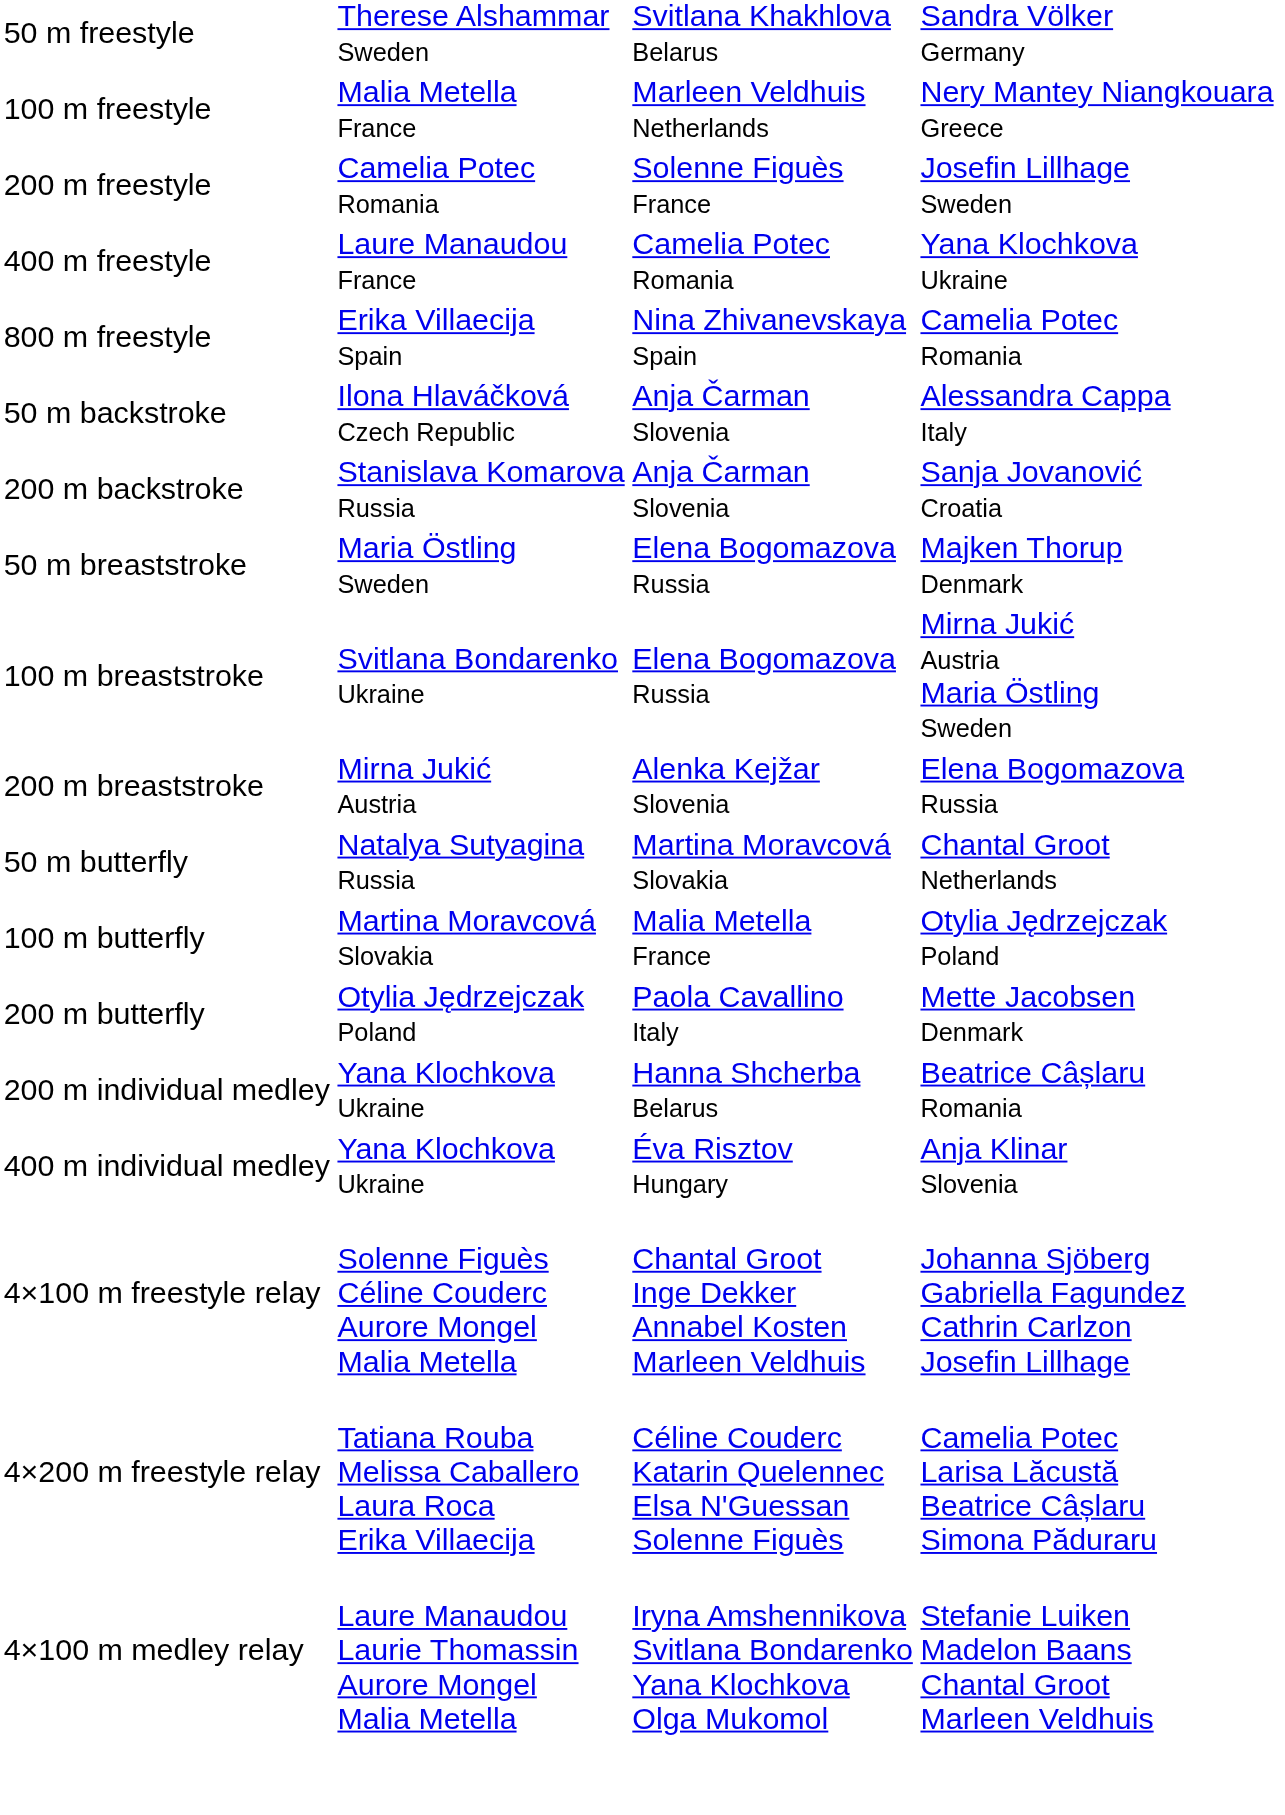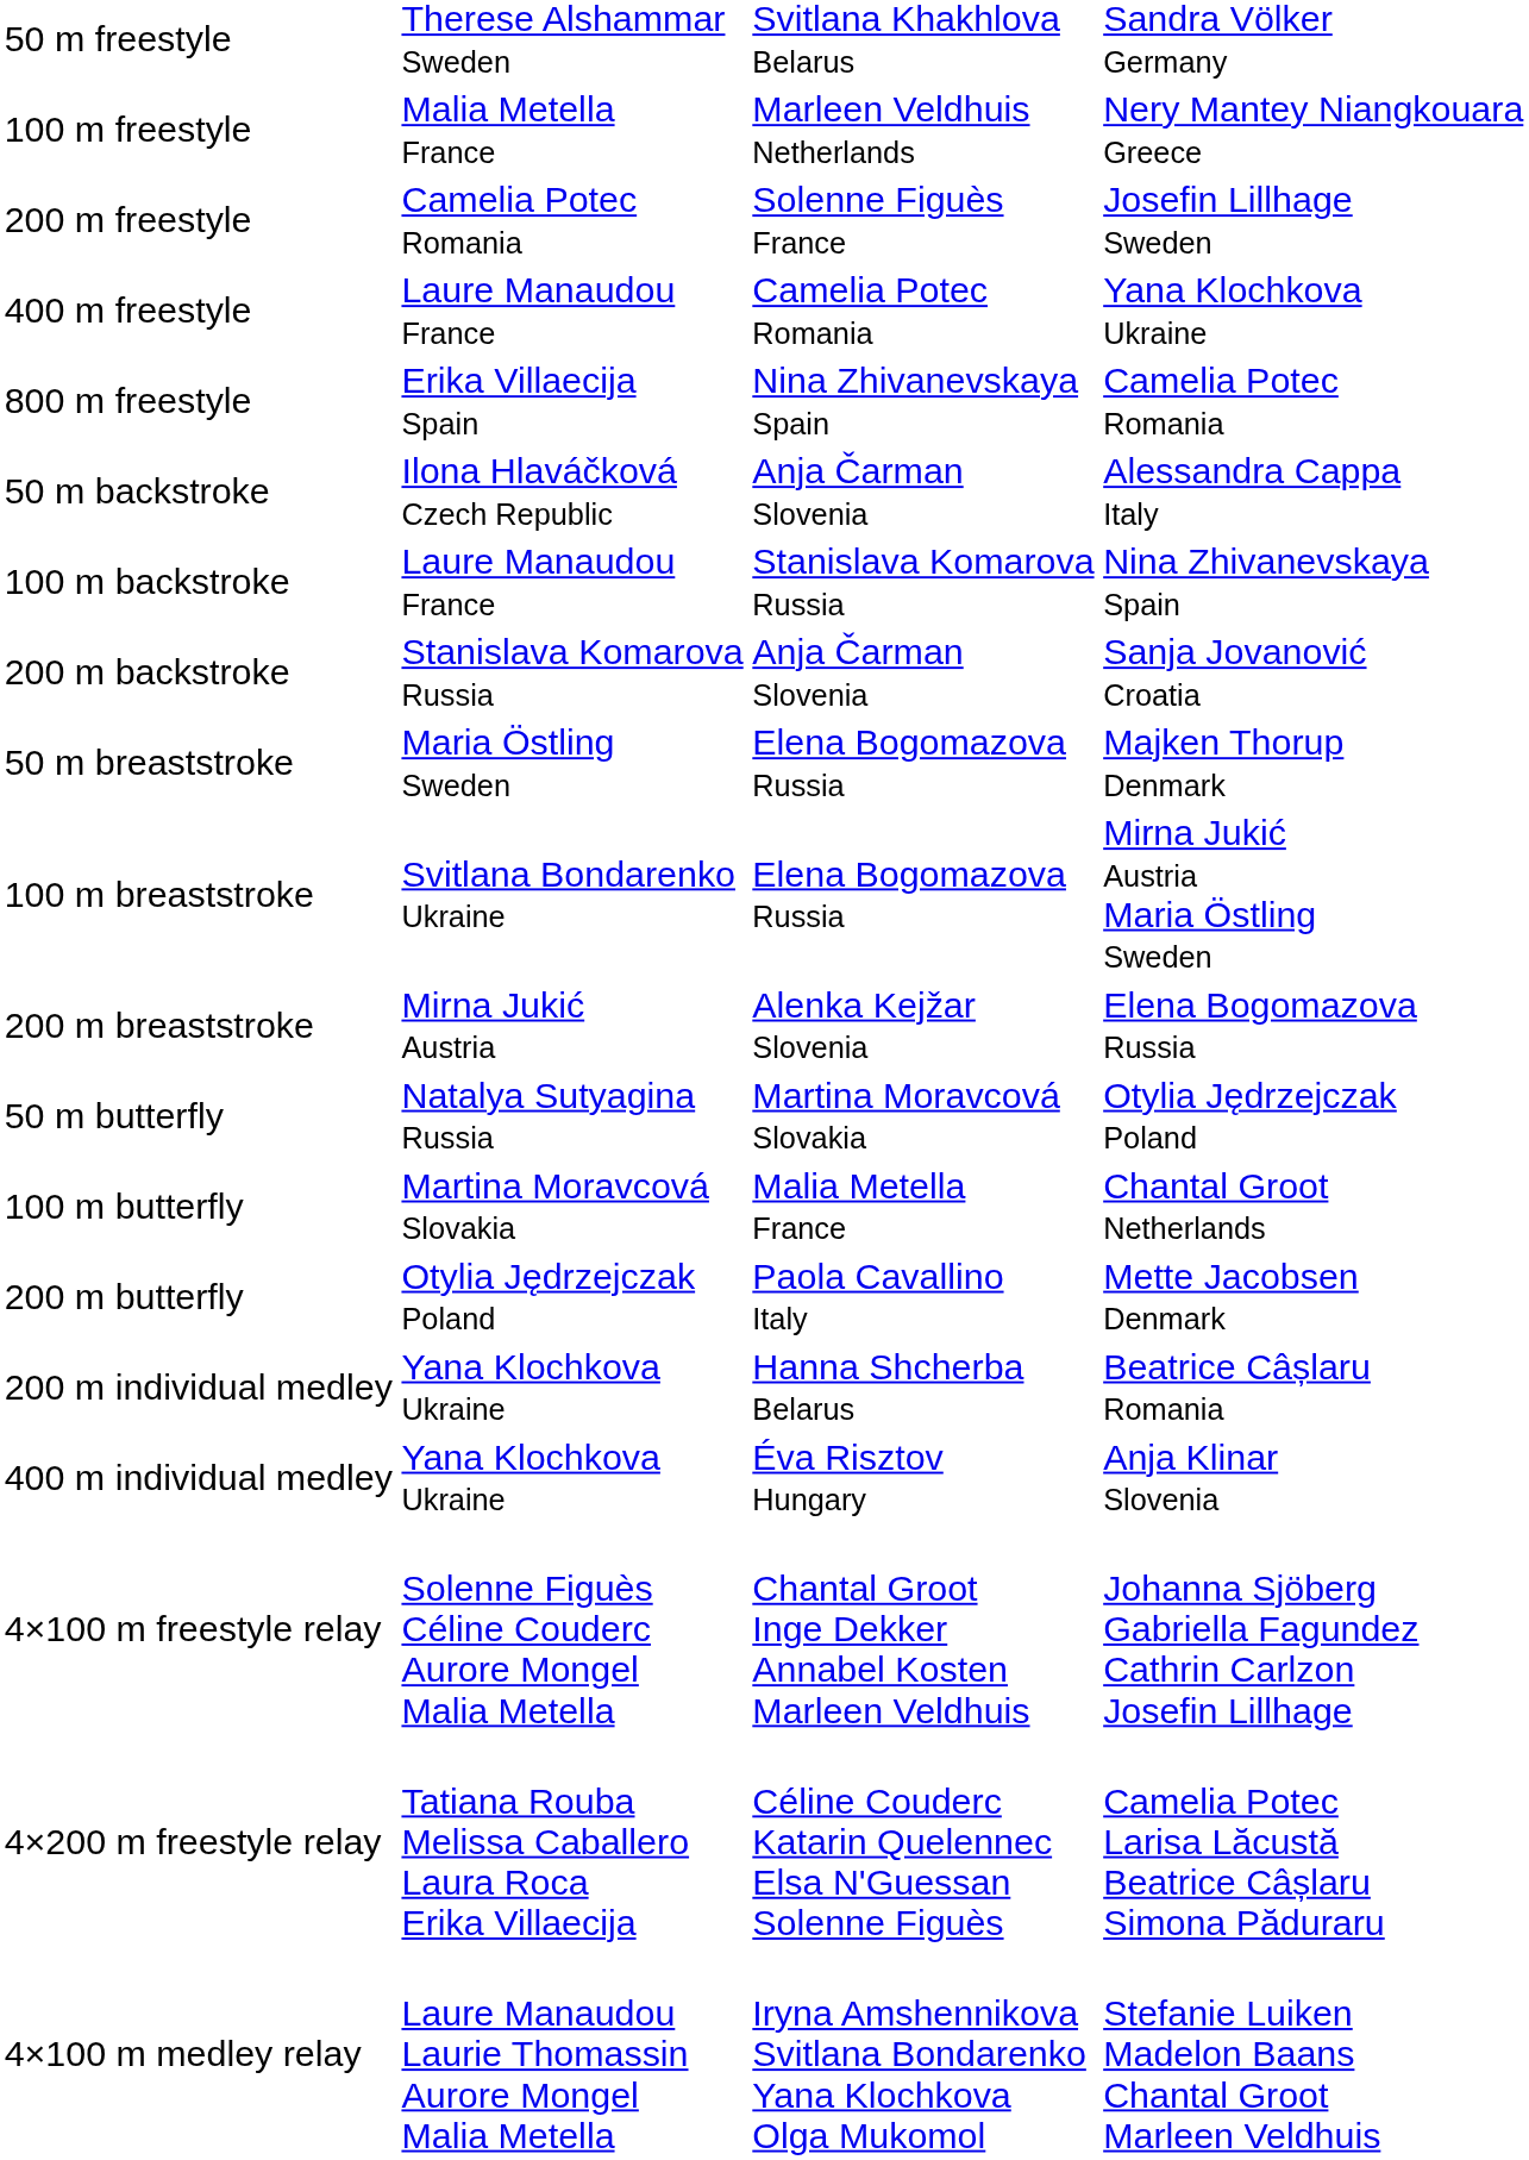 <table>
 <tr>
 <td>50 m freestyle</td>
 <td> <a href='#'>Therese Alshammar</a><br><small>Sweden</small></td>
 <td> <a href='#'>Svitlana Khakhlova</a><br><small>Belarus</small></td>
 <td> <a href='#'>Sandra Völker</a><br><small>Germany</small></td>
 </tr>
 <tr>
 <td>100 m freestyle</td>
 <td> <a href='#'>Malia Metella</a><br><small>France</small></td>
 <td> <a href='#'>Marleen Veldhuis</a><br><small>Netherlands</small></td>
 <td> <a href='#'>Nery Mantey Niangkouara</a><br><small>Greece</small></td>
 </tr>
 <tr>
 <td>200 m freestyle</td>
 <td> <a href='#'>Camelia Potec</a><br><small>Romania</small></td>
 <td> <a href='#'>Solenne Figuès</a><br><small>France</small></td>
 <td> <a href='#'>Josefin Lillhage</a><br><small>Sweden</small></td>
 </tr>
 <tr>
 <td>400 m freestyle</td>
 <td> <a href='#'>Laure Manaudou</a><br><small>France</small></td>
 <td> <a href='#'>Camelia Potec</a><br><small>Romania</small></td>
 <td> <a href='#'>Yana Klochkova</a><br><small>Ukraine</small></td>
 </tr>
 <tr>
 <td>800 m freestyle</td>
 <td> <a href='#'>Erika Villaecija</a><br><small>Spain</small></td>
 <td> <a href='#'>Nina Zhivanevskaya</a><br><small>Spain</small></td>
 <td> <a href='#'>Camelia Potec</a><br><small>Romania</small></td>
 </tr>
 <tr>
 <td>50 m backstroke</td>
 <td> <a href='#'>Ilona Hlaváčková</a><br><small>Czech Republic</small></td>
 <td> <a href='#'>Anja Čarman</a><br><small>Slovenia</small></td>
 <td> <a href='#'>Alessandra Cappa</a><br><small>Italy</small></td>
 </tr>
 <tr>
+<td>100 m backstroke</td>
+<td> <a href='#'>Laure Manaudou</a><br><small>France</small></td>
+<td> <a href='#'>Stanislava Komarova</a><br><small>Russia</small></td>
+<td> <a href='#'>Nina Zhivanevskaya</a><br><small>Spain</small></td>
+</tr>
+<tr>
 <td>200 m backstroke</td>
 <td> <a href='#'>Stanislava Komarova</a><br><small>Russia</small></td>
 <td> <a href='#'>Anja Čarman</a><br><small>Slovenia</small></td>
 <td> <a href='#'>Sanja Jovanović</a><br><small>Croatia</small></td>
 </tr>
 <tr>
 <td>50 m breaststroke</td>
 <td> <a href='#'>Maria Östling</a><br><small>Sweden</small></td>
 <td> <a href='#'>Elena Bogomazova</a><br><small>Russia</small></td>
 <td> <a href='#'>Majken Thorup</a><br><small>Denmark</small></td>
 </tr>
 <tr>
 <td>100 m breaststroke</td>
 <td> <a href='#'>Svitlana Bondarenko</a><br><small>Ukraine</small></td>
 <td> <a href='#'>Elena Bogomazova</a><br><small>Russia</small></td>
 <td> <a href='#'>Mirna Jukić</a><br><small>Austria</small><br> <a href='#'>Maria Östling</a><br><small>Sweden</small></td>
 </tr>
 <tr>
 <td>200 m breaststroke</td>
 <td> <a href='#'>Mirna Jukić</a><br><small>Austria</small></td>
 <td> <a href='#'>Alenka Kejžar</a><br><small>Slovenia</small></td>
 <td> <a href='#'>Elena Bogomazova</a><br><small>Russia</small></td>
 </tr>
 <tr>
 <td>50 m butterfly</td>
 <td> <a href='#'>Natalya Sutyagina</a><br><small>Russia</small></td>
 <td> <a href='#'>Martina Moravcová</a><br><small>Slovakia</small></td>
-<td> <a href='#'>Chantal Groot</a><br><small>Netherlands</small></td>
+<td> <a href='#'>Otylia Jędrzejczak</a><br><small>Poland</small></td>
 </tr>
 <tr>
 <td>100 m butterfly</td>
 <td> <a href='#'>Martina Moravcová</a><br><small>Slovakia</small></td>
 <td> <a href='#'>Malia Metella</a><br><small>France</small></td>
-<td> <a href='#'>Otylia Jędrzejczak</a><br><small>Poland</small></td>
+<td> <a href='#'>Chantal Groot</a><br><small>Netherlands</small></td>
 </tr>
 <tr>
 <td>200 m butterfly</td>
 <td> <a href='#'>Otylia Jędrzejczak</a><br><small>Poland</small></td>
 <td> <a href='#'>Paola Cavallino</a><br><small>Italy</small></td>
 <td> <a href='#'>Mette Jacobsen</a><br><small>Denmark</small></td>
 </tr>
 <tr>
 <td>200 m individual medley</td>
 <td> <a href='#'>Yana Klochkova</a><br><small>Ukraine</small></td>
 <td> <a href='#'>Hanna Shcherba</a><br><small>Belarus</small></td>
 <td> <a href='#'>Beatrice Câșlaru</a><br><small>Romania</small></td>
 </tr>
 <tr>
 <td>400 m individual medley</td>
 <td> <a href='#'>Yana Klochkova</a><br><small>Ukraine</small></td>
 <td> <a href='#'>Éva Risztov</a><br><small>Hungary</small></td>
 <td> <a href='#'>Anja Klinar</a><br><small>Slovenia</small></td>
 </tr>
 <tr>
 <td>4×100 m freestyle relay</td>
 <td><br> <a href='#'>Solenne Figuès</a><br> <a href='#'>Céline Couderc</a><br> <a href='#'>Aurore Mongel</a><br> <a href='#'>Malia Metella</a></td>
 <td><br> <a href='#'>Chantal Groot</a><br> <a href='#'>Inge Dekker</a><br> <a href='#'>Annabel Kosten</a><br> <a href='#'>Marleen Veldhuis</a></td>
 <td><br> <a href='#'>Johanna Sjöberg</a><br> <a href='#'>Gabriella Fagundez</a><br> <a href='#'>Cathrin Carlzon</a><br> <a href='#'>Josefin Lillhage</a></td>
 </tr>
 <tr>
 <td>4×200 m freestyle relay</td>
 <td><br> <a href='#'>Tatiana Rouba</a><br> <a href='#'>Melissa Caballero</a><br> <a href='#'>Laura Roca</a><br> <a href='#'>Erika Villaecija</a></td>
 <td><br> <a href='#'>Céline Couderc</a><br> <a href='#'>Katarin Quelennec</a><br> <a href='#'>Elsa N'Guessan</a><br> <a href='#'>Solenne Figuès</a></td>
 <td><br> <a href='#'>Camelia Potec</a><br> <a href='#'>Larisa Lăcustă</a><br> <a href='#'>Beatrice Câșlaru</a><br> <a href='#'>Simona Păduraru</a></td>
 </tr>
 <tr>
 <td>4×100 m medley relay</td>
 <td><br> <a href='#'>Laure Manaudou</a><br> <a href='#'>Laurie Thomassin</a><br> <a href='#'>Aurore Mongel</a><br> <a href='#'>Malia Metella</a></td>
 <td><br> <a href='#'>Iryna Amshennikova</a><br> <a href='#'>Svitlana Bondarenko</a><br> <a href='#'>Yana Klochkova</a><br> <a href='#'>Olga Mukomol</a></td>
 <td><br> <a href='#'>Stefanie Luiken</a><br> <a href='#'>Madelon Baans</a><br> <a href='#'>Chantal Groot</a><br> <a href='#'>Marleen Veldhuis</a></td>
 </tr>
 </table>
